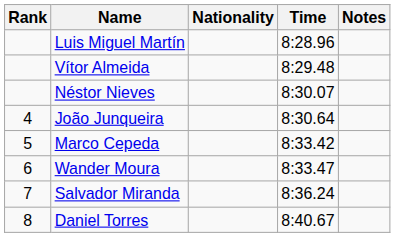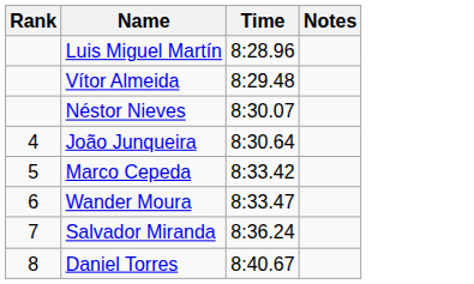 <table class="wikitable sortable" style="text-align:center;font-size:95%">
 <tr>
 <th>Rank</th>
 <th>Name</th>
-<th>Nationality</th>
 <th>Time</th>
 <th>Notes</th>
 </tr>
 <tr>
 <td></td>
 <td align=left><a href='#'>Luis Miguel Martín</a></td>
-<td align=left></td>
 <td>8:28.96</td>
 <td></td>
 </tr>
 <tr>
 <td></td>
 <td align=left><a href='#'>Vítor Almeida</a></td>
-<td align=left></td>
 <td>8:29.48</td>
 <td></td>
 </tr>
 <tr>
 <td></td>
 <td align=left><a href='#'>Néstor Nieves</a></td>
-<td align=left></td>
 <td>8:30.07</td>
 <td></td>
 </tr>
 <tr>
 <td>4</td>
 <td align=left><a href='#'>João Junqueira</a></td>
-<td align=left></td>
 <td>8:30.64</td>
 <td></td>
 </tr>
 <tr>
 <td>5</td>
 <td align=left><a href='#'>Marco Cepeda</a></td>
-<td align=left></td>
 <td>8:33.42</td>
 <td></td>
 </tr>
 <tr>
 <td>6</td>
 <td align=left><a href='#'>Wander Moura</a></td>
-<td align=left></td>
 <td>8:33.47</td>
 <td></td>
 </tr>
 <tr>
 <td>7</td>
 <td align=left><a href='#'>Salvador Miranda</a></td>
-<td align=left></td>
 <td>8:36.24</td>
 <td></td>
 </tr>
 <tr>
 <td>8</td>
 <td align=left><a href='#'>Daniel Torres</a></td>
-<td align=left></td>
 <td>8:40.67</td>
 <td></td>
 </tr>
 </table>
